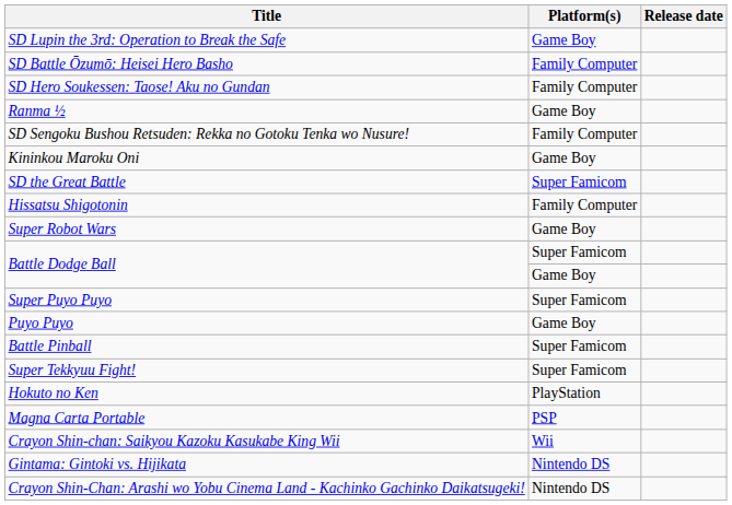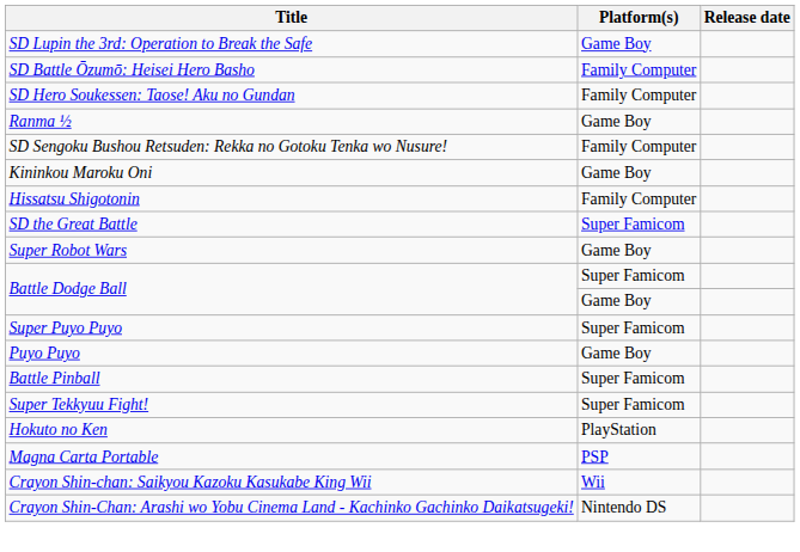 <table class="wikitable sortable" width="auto">
 <tr>
 <th>Title</th>
 <th>Platform(s)</th>
 <th>Release date</th>
 </tr>
 <tr>
 <td><em><a href='#'>SD Lupin the 3rd: Operation to Break the Safe</a></em></td>
 <td><a href='#'>Game Boy</a></td>
 <td></td>
 </tr>
 <tr>
 <td><em><a href='#'>SD Battle Ōzumō: Heisei Hero Basho</a></em></td>
 <td><a href='#'>Family Computer</a></td>
 <td></td>
 </tr>
 <tr>
 <td><em><a href='#'>SD Hero Soukessen: Taose! Aku no Gundan</a></em></td>
 <td>Family Computer</td>
 <td></td>
 </tr>
 <tr>
 <td><em><a href='#'>Ranma ½</a></em></td>
 <td>Game Boy</td>
 <td></td>
 </tr>
 <tr>
 <td><em>SD Sengoku Bushou Retsuden: Rekka no Gotoku Tenka wo Nusure!</em></td>
 <td>Family Computer</td>
 <td></td>
 </tr>
 <tr>
 <td><em>Kininkou Maroku Oni</em></td>
 <td>Game Boy</td>
 <td></td>
 </tr>
 <tr>
-<td><em><a href='#'>SD the Great Battle</a></em></td>
-<td><a href='#'>Super Famicom</a></td>
+<td><em><a href='#'>Hissatsu Shigotonin</a></em></td>
+<td>Family Computer</td>
 <td></td>
 </tr>
 <tr>
-<td><em><a href='#'>Hissatsu Shigotonin</a></em></td>
-<td>Family Computer</td>
+<td><em><a href='#'>SD the Great Battle</a></em></td>
+<td><a href='#'>Super Famicom</a></td>
 <td></td>
 </tr>
 <tr>
 <td><em><a href='#'>Super Robot Wars</a></em></td>
 <td>Game Boy</td>
 <td></td>
 </tr>
 <tr>
 <td rowspan="2"><em><a href='#'>Battle Dodge Ball</a></em></td>
 <td>Super Famicom</td>
 <td></td>
 </tr>
 <tr>
 <td>Game Boy</td>
 <td></td>
 </tr>
 <tr>
 <td><em><a href='#'>Super Puyo Puyo</a></em></td>
 <td>Super Famicom</td>
 <td></td>
 </tr>
 <tr>
 <td><em><a href='#'>Puyo Puyo</a></em></td>
 <td>Game Boy</td>
 <td></td>
 </tr>
 <tr>
 <td><em><a href='#'>Battle Pinball</a></em></td>
 <td>Super Famicom</td>
 <td></td>
 </tr>
 <tr>
 <td><em><a href='#'>Super Tekkyuu Fight!</a></em></td>
 <td>Super Famicom</td>
 <td></td>
 </tr>
 <tr>
 <td><em><a href='#'>Hokuto no Ken</a></em></td>
 <td>PlayStation</td>
 <td></td>
 </tr>
 <tr>
 <td><em><a href='#'>Magna Carta Portable</a></em></td>
 <td><a href='#'>PSP</a></td>
 <td></td>
 </tr>
 <tr>
 <td><em><a href='#'>Crayon Shin-chan: Saikyou Kazoku Kasukabe King Wii</a></em></td>
 <td><a href='#'>Wii</a></td>
 <td></td>
 </tr>
 <tr>
-<td><em><a href='#'>Gintama: Gintoki vs. Hijikata</a></em></td>
-<td><a href='#'>Nintendo DS</a></td>
-<td></td>
-</tr>
-<tr>
 <td><em><a href='#'>Crayon Shin-Chan: Arashi wo Yobu Cinema Land - Kachinko Gachinko Daikatsugeki!</a></em></td>
 <td>Nintendo DS</td>
 <td></td>
 </tr>
 </table>
